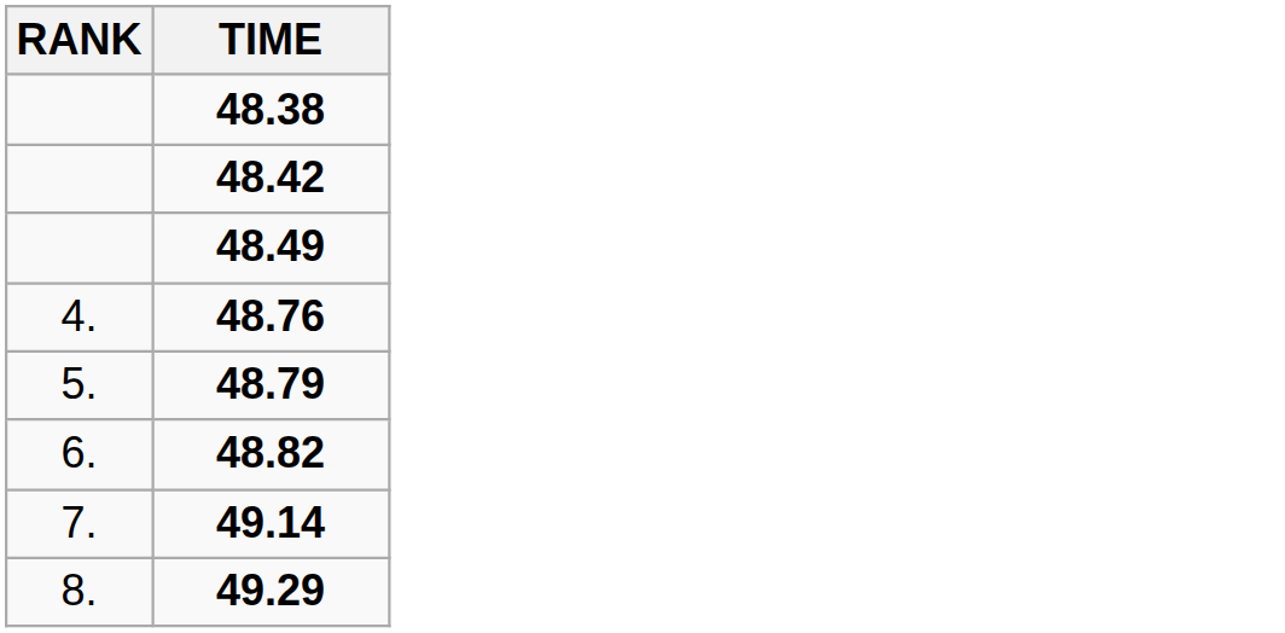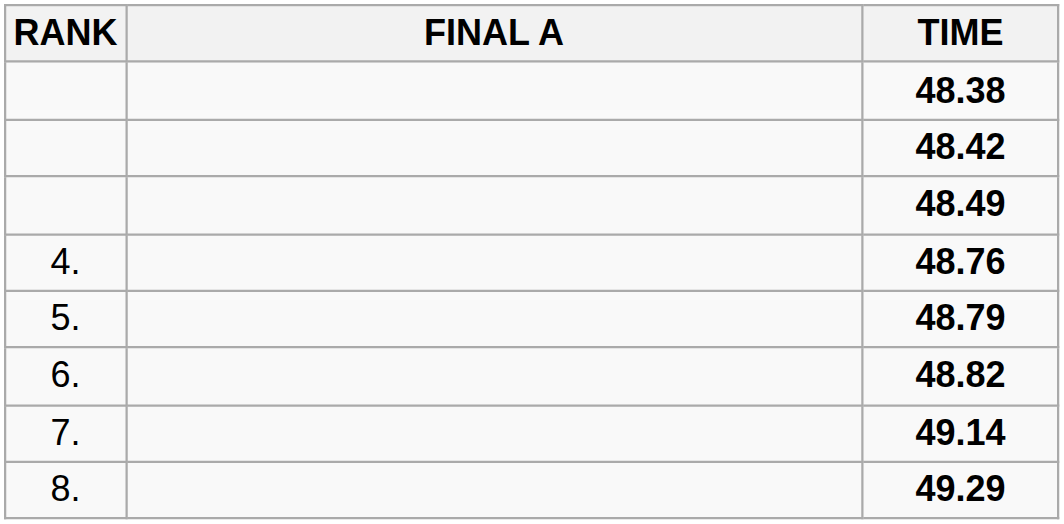 <table class="wikitable">
 <tr>
 <th>RANK</th>
+<th style="width: 20em">FINAL A</th>
 <th style="width: 5em">TIME</th>
 </tr>
 <tr>
 <td align="center"></td>
+<td></td>
 <td align="center"><strong>48.38</strong></td>
 </tr>
 <tr>
 <td align="center"></td>
+<td></td>
 <td align="center"><strong>48.42</strong></td>
 </tr>
 <tr>
 <td align="center"></td>
+<td></td>
 <td align="center"><strong>48.49</strong></td>
 </tr>
 <tr>
 <td align="center">4.</td>
+<td></td>
 <td align="center"><strong>48.76</strong></td>
 </tr>
 <tr>
 <td align="center">5.</td>
+<td></td>
 <td align="center"><strong>48.79</strong></td>
 </tr>
 <tr>
 <td align="center">6.</td>
+<td></td>
 <td align="center"><strong>48.82</strong></td>
 </tr>
 <tr>
 <td align="center">7.</td>
+<td></td>
 <td align="center"><strong>49.14</strong></td>
 </tr>
 <tr>
 <td align="center">8.</td>
+<td></td>
 <td align="center"><strong>49.29</strong></td>
 </tr>
 </table>
